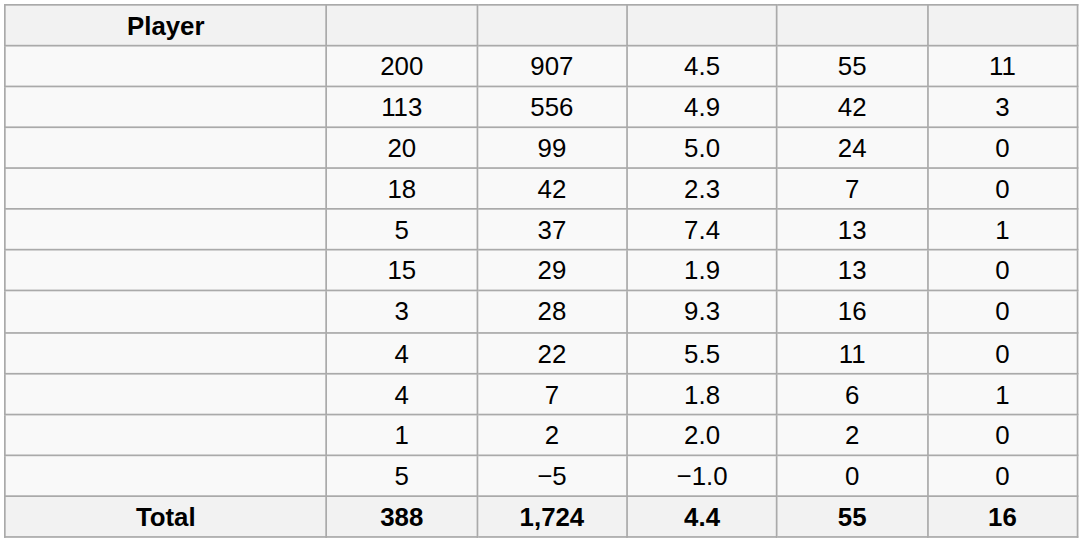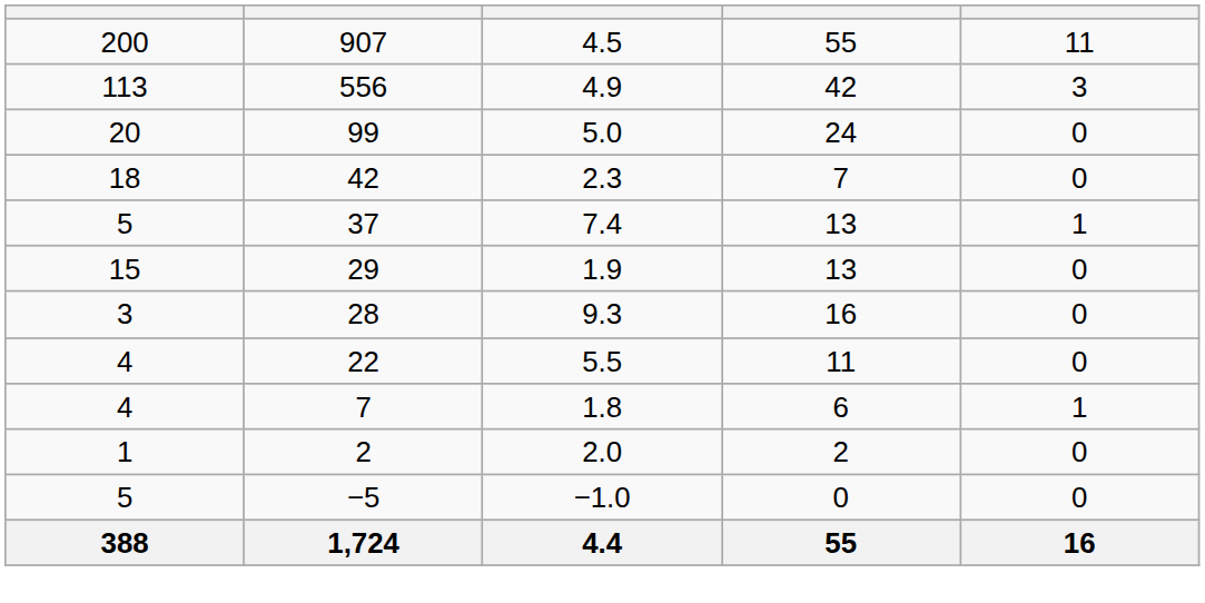 <table class="wikitable sortable" style="text-align:center; width:50%; font-size:95%;">
 <tr>
-<th width="30%">Player</th>
 <th width="14%"></th>
 <th width="14%"></th>
 <th width="14%"></th>
 <th width="14%"></th>
 <th width="14%"></th>
 </tr>
 <tr>
-<td align=left></td>
 <td>200</td>
 <td>907</td>
 <td>4.5</td>
 <td>55</td>
 <td>11</td>
 </tr>
 <tr>
-<td align=left></td>
 <td>113</td>
 <td>556</td>
 <td>4.9</td>
 <td>42</td>
 <td>3</td>
 </tr>
 <tr>
-<td align=left></td>
 <td>20</td>
 <td>99</td>
 <td>5.0</td>
 <td>24</td>
 <td>0</td>
 </tr>
 <tr>
-<td align=left></td>
 <td>18</td>
 <td>42</td>
 <td>2.3</td>
 <td>7</td>
 <td>0</td>
 </tr>
 <tr>
-<td align=left></td>
 <td>5</td>
 <td>37</td>
 <td>7.4</td>
 <td>13</td>
 <td>1</td>
 </tr>
 <tr>
-<td align=left></td>
 <td>15</td>
 <td>29</td>
 <td>1.9</td>
 <td>13</td>
 <td>0</td>
 </tr>
 <tr>
-<td align=left></td>
 <td>3</td>
 <td>28</td>
 <td>9.3</td>
 <td>16</td>
 <td>0</td>
 </tr>
 <tr>
-<td align=left></td>
 <td>4</td>
 <td>22</td>
 <td>5.5</td>
 <td>11</td>
 <td>0</td>
 </tr>
 <tr>
-<td align=left></td>
 <td>4</td>
 <td>7</td>
 <td>1.8</td>
 <td>6</td>
 <td>1</td>
 </tr>
 <tr>
-<td align=left></td>
 <td>1</td>
 <td>2</td>
 <td>2.0</td>
 <td>2</td>
 <td>0</td>
 </tr>
 <tr>
-<td align=left></td>
 <td>5</td>
 <td>−5</td>
 <td>−1.0</td>
 <td>0</td>
 <td>0</td>
 </tr>
 <tr>
-<th>Total</th>
 <th>388</th>
 <th>1,724</th>
 <th>4.4</th>
 <th>55</th>
 <th>16</th>
 </tr>
 </table>
